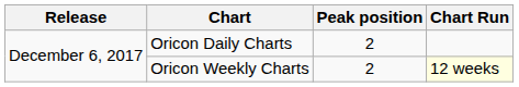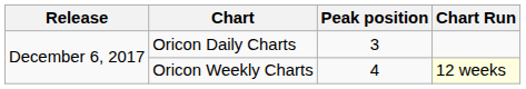 <table class="wikitable">
 <tr>
 <th align="left">Release</th>
 <th align="left">Chart</th>
 <th align="left">Peak position</th>
 <th>Chart Run</th>
 </tr>
 <tr>
 <td rowspan="2">December 6, 2017</td>
 <td align="left">Oricon Daily Charts</td>
-<td align="center">2</td>
+<td align="center">3</td>
 </tr>
 <tr>
 <td align="left">Oricon Weekly Charts</td>
-<td align="center">2</td>
+<td align="center">4</td>
 <td style="background: lightyellow;">12 weeks</td>
 </tr>
 </table>
